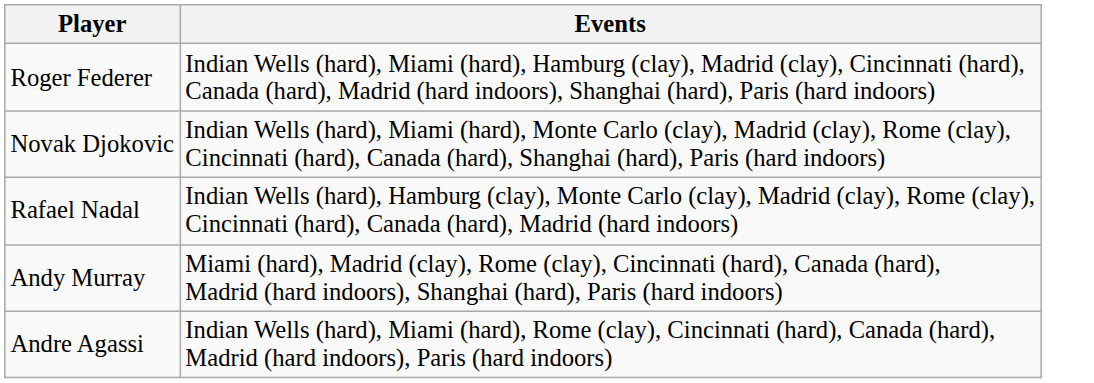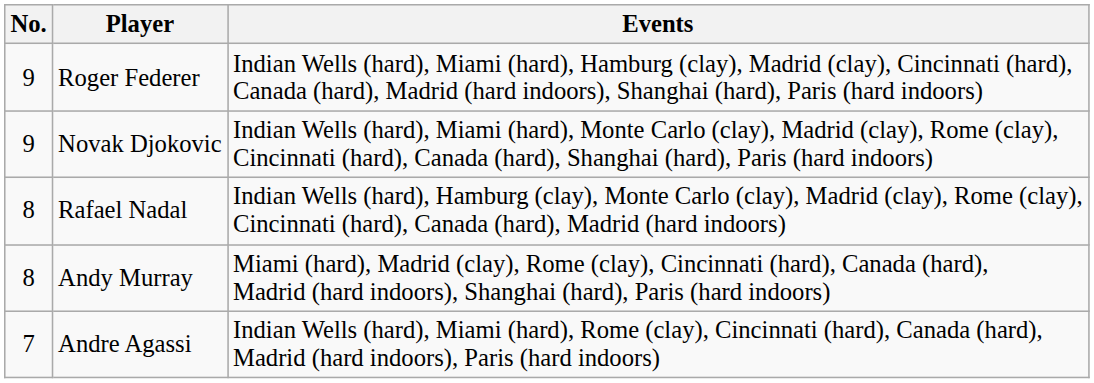 <table class="wikitable nowrap">
 <tr>
+<th scope="col" style="width:20">No.</th>
 <th scope="col">Player</th>
 <th scope="col">Events</th>
 </tr>
 <tr>
+<td style="text-align: center;">9</td>
 <td> Roger Federer</td>
 <td>Indian Wells (hard), Miami (hard), Hamburg (clay), Madrid (clay), Cincinnati (hard), <br> Canada (hard), Madrid (hard indoors), Shanghai (hard), Paris (hard indoors)</td>
 </tr>
 <tr>
+<td style="text-align: center;">9</td>
 <td> Novak Djokovic</td>
 <td>Indian Wells (hard), Miami (hard), Monte Carlo (clay), Madrid (clay), Rome (clay), <br> Cincinnati (hard), Canada (hard), Shanghai (hard), Paris (hard indoors)</td>
 </tr>
 <tr>
+<td style="text-align: center;">8</td>
 <td> Rafael Nadal</td>
 <td>Indian Wells (hard), Hamburg (clay), Monte Carlo (clay), Madrid (clay), Rome (clay), <br> Cincinnati (hard), Canada (hard), Madrid (hard indoors)</td>
 </tr>
 <tr>
+<td style="text-align: center;">8</td>
 <td> Andy Murray</td>
 <td>Miami (hard), Madrid (clay), Rome (clay), Cincinnati (hard), Canada (hard), <br> Madrid (hard indoors), Shanghai (hard), Paris (hard indoors)</td>
 </tr>
 <tr>
+<td style="text-align: center;">7</td>
 <td> Andre Agassi</td>
 <td>Indian Wells (hard), Miami (hard), Rome (clay), Cincinnati (hard), Canada (hard), <br> Madrid (hard indoors), Paris (hard indoors)</td>
 </tr>
 </table>
